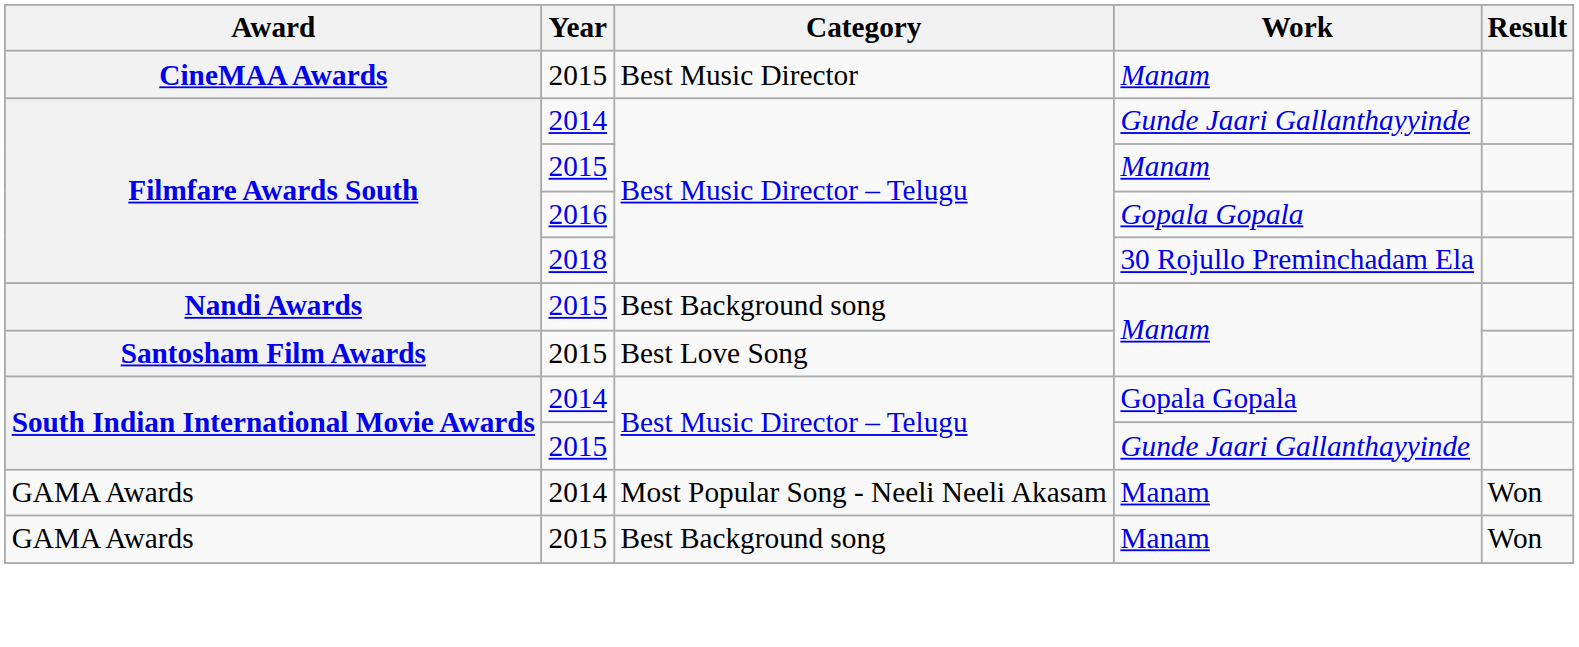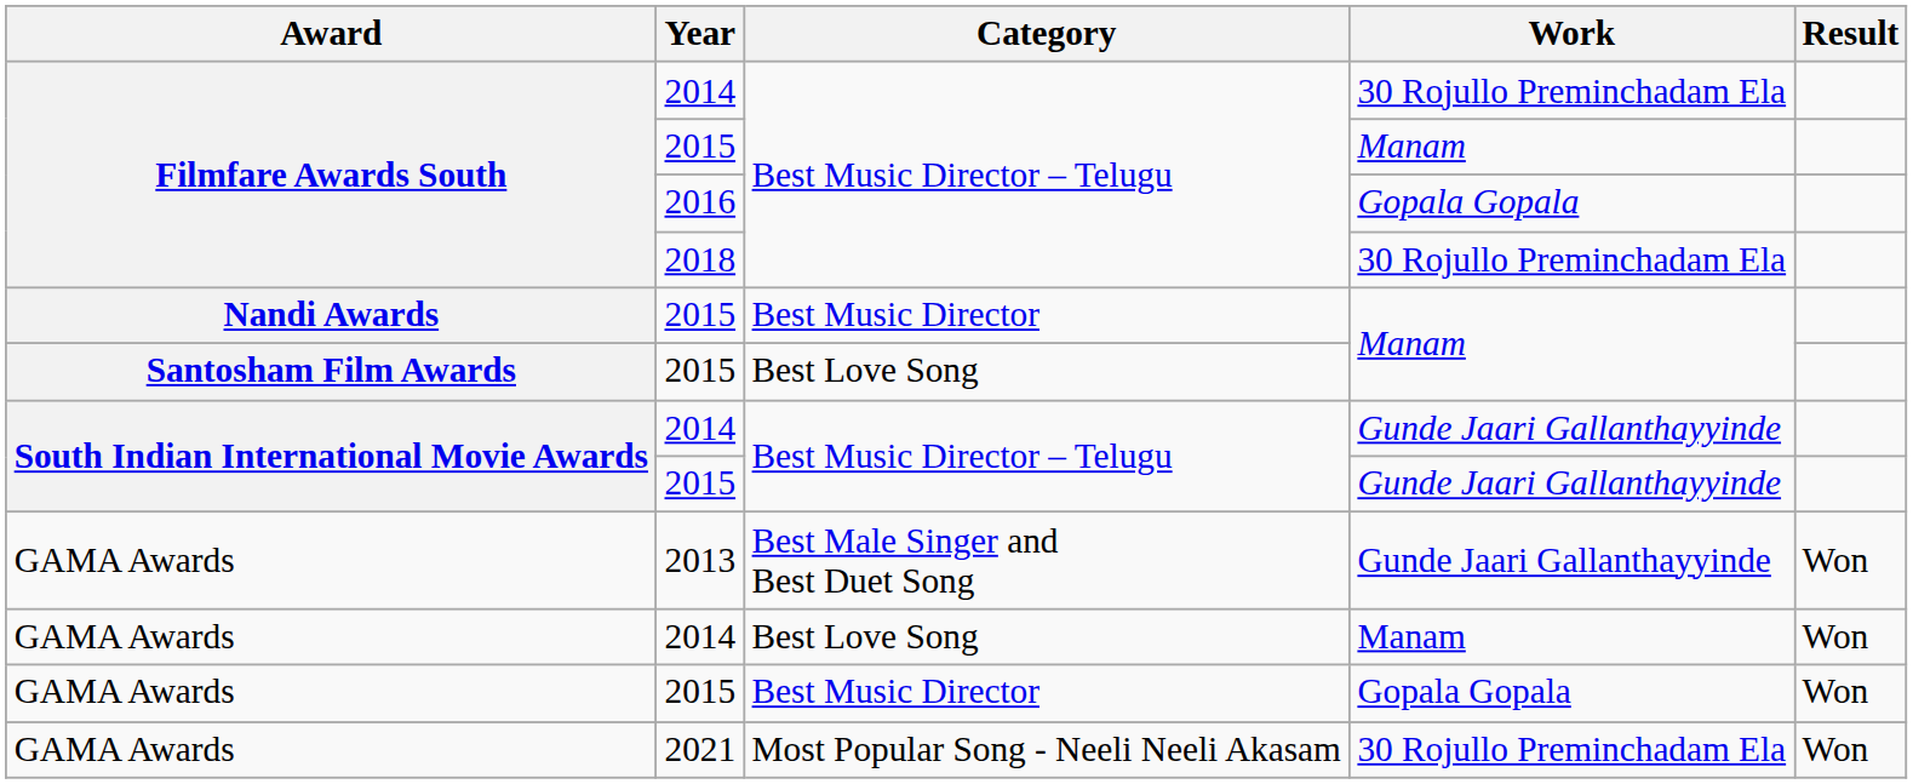 <table class="wikitable plainrowheaders sortable">
 <tr>
 <th scope="col">Award</th>
 <th scope="col">Year</th>
 <th scope="col">Category</th>
 <th scope="col">Work</th>
 <th scope="col">Result</th>
 </tr>
 <tr>
-<th scope="row"><a href='#'>CineMAA Awards</a></th>
-<td>2015</td>
-<td>Best Music Director</td>
-<td><em><a href='#'>Manam</a></em></td>
-<td></td>
-</tr>
-<tr>
 <th rowspan="4" scope="row"><a href='#'>Filmfare Awards South</a></th>
 <td><a href='#'>2014</a></td>
 <td rowspan="4"><a href='#'>Best Music Director – Telugu</a></td>
-<td><em><a href='#'>Gunde Jaari Gallanthayyinde</a></em></td>
+<td><a href='#'>30 Rojullo Preminchadam Ela</a></td>
 <td></td>
 </tr>
 <tr>
 <td><a href='#'>2015</a></td>
 <td><em><a href='#'>Manam</a></em></td>
 <td></td>
 </tr>
 <tr>
 <td><a href='#'>2016</a></td>
 <td><a href='#'><em>Gopala Gopala</em></a></td>
 <td></td>
 </tr>
 <tr>
 <td><a href='#'>2018</a></td>
 <td><a href='#'>30 Rojullo Preminchadam Ela</a></td>
 <td></td>
 </tr>
 <tr>
 <th scope="row"><a href='#'>Nandi Awards</a></th>
 <td><a href='#'>2015</a></td>
-<td>Best Background song</td>
+<td><a href='#'>Best Music Director</a></td>
 <td rowspan="2"><em><a href='#'>Manam</a></em></td>
 <td></td>
 </tr>
 <tr>
 <th scope="row"><a href='#'>Santosham Film Awards</a></th>
 <td>2015</td>
 <td>Best Love Song</td>
 <td></td>
 </tr>
 <tr>
 <th rowspan="2" scope="row"><a href='#'>South Indian International Movie Awards</a></th>
 <td><a href='#'>2014</a></td>
 <td rowspan="2"><a href='#'>Best Music Director – Telugu</a></td>
-<td><a href='#'>Gopala Gopala</a></td>
+<td><em><a href='#'>Gunde Jaari Gallanthayyinde</a></em></td>
 <td></td>
 </tr>
 <tr>
 <td><a href='#'>2015</a></td>
 <td><em><a href='#'>Gunde Jaari Gallanthayyinde</a></em></td>
 <td></td>
 </tr>
 <tr>
 <td>GAMA Awards</td>
+<td>2013</td>
+<td><a href='#'>Best Male Singer</a> and<br>Best Duet Song</td>
+<td><a href='#'>Gunde Jaari Gallanthayyinde</a></td>
+<td>Won</td>
+</tr>
+<tr>
+<td>GAMA Awards</td>
 <td>2014</td>
-<td>Most Popular Song - Neeli Neeli Akasam</td>
+<td>Best Love Song</td>
 <td><a href='#'>Manam</a></td>
 <td>Won</td>
 </tr>
 <tr>
 <td>GAMA Awards</td>
 <td>2015</td>
-<td>Best Background song</td>
-<td><a href='#'>Manam</a></td>
+<td><a href='#'>Best Music Director</a></td>
+<td><a href='#'>Gopala Gopala</a></td>
+<td>Won</td>
+</tr>
+<tr>
+<td>GAMA Awards</td>
+<td>2021</td>
+<td>Most Popular Song - Neeli Neeli Akasam</td>
+<td><a href='#'>30 Rojullo Preminchadam Ela</a></td>
 <td>Won</td>
 </tr>
 </table>
